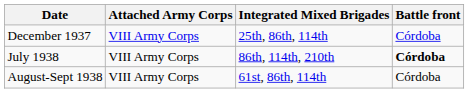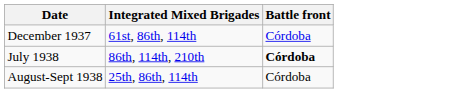 <table class = "wikitable">
 <tr>
 <th>Date</th>
-<th>Attached Army Corps</th>
 <th>Integrated Mixed Brigades</th>
 <th>Battle front</th>
 </tr>
 <tr>
 <td>December 1937</td>
-<td><a href='#'>VIII Army Corps</a></td>
-<td><a href='#'>25th</a>, <a href='#'>86th</a>, <a href='#'>114th</a></td>
+<td><a href='#'>61st</a>, <a href='#'>86th</a>, <a href='#'>114th</a></td>
 <td><a href='#'>Córdoba</a></td>
 </tr>
 <tr>
 <td>July 1938</td>
-<td>VIII Army Corps</td>
 <td><a href='#'>86th</a>, <a href='#'>114th</a>, <a href='#'>210th</a> </td>
 <td><strong>Córdoba</strong></td>
 </tr>
 <tr>
 <td>August-Sept 1938</td>
-<td>VIII Army Corps</td>
-<td><a href='#'>61st</a>, <a href='#'>86th</a>, <a href='#'>114th</a></td>
+<td><a href='#'>25th</a>, <a href='#'>86th</a>, <a href='#'>114th</a></td>
 <td>Córdoba</td>
 </tr>
 </table>
